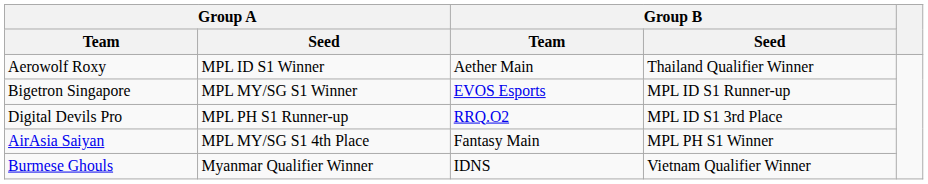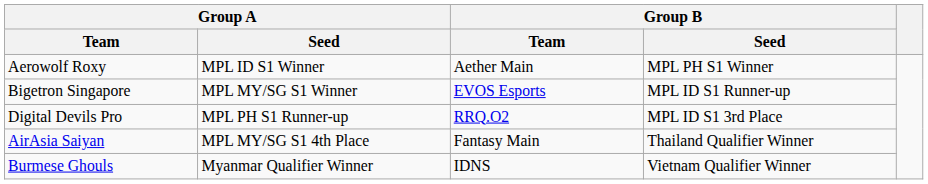 <table class="wikitable">
 <tr>
 <th colspan="2">Group A</th>
 <th colspan="2">Group B</th>
 <th rowspan="2" width=20></th>
 </tr>
 <tr>
 <th width=190>Team</th>
 <th width=250>Seed</th>
 <th width=190>Team</th>
 <th width=250>Seed</th>
 </tr>
 <tr>
 <td> Aerowolf Roxy</td>
 <td>MPL ID S1 Winner</td>
 <td> Aether Main</td>
-<td>Thailand Qualifier Winner</td>
+<td>MPL PH S1 Winner</td>
 <td rowspan="5" align=center></td>
 </tr>
 <tr>
 <td> Bigetron Singapore</td>
 <td>MPL MY/SG S1 Winner</td>
 <td> <a href='#'>EVOS Esports</a></td>
 <td>MPL ID S1 Runner-up</td>
 </tr>
 <tr>
 <td> Digital Devils Pro</td>
 <td>MPL PH S1 Runner-up</td>
 <td> <a href='#'>RRQ.O2</a></td>
 <td>MPL ID S1 3rd Place</td>
 </tr>
 <tr>
 <td> <a href='#'>AirAsia Saiyan</a></td>
 <td>MPL MY/SG S1 4th Place</td>
 <td> Fantasy Main</td>
-<td>MPL PH S1 Winner</td>
+<td>Thailand Qualifier Winner</td>
 </tr>
 <tr>
 <td> <a href='#'>Burmese Ghouls</a></td>
 <td>Myanmar Qualifier Winner</td>
 <td> IDNS</td>
 <td>Vietnam Qualifier Winner</td>
 </tr>
 </table>
